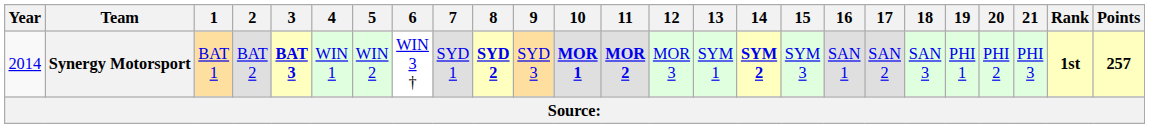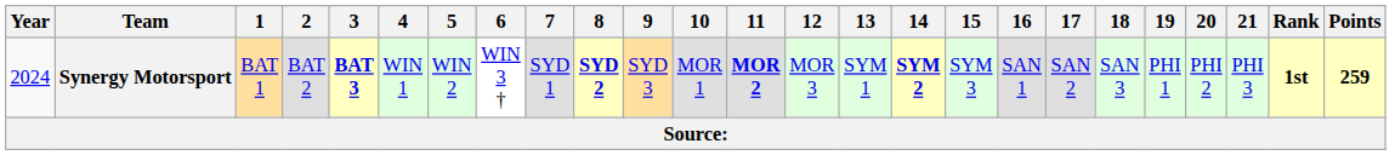 <table class="wikitable" style="text-align:center; font-size:85%">
 <tr>
 <th>Year</th>
 <th>Team</th>
 <th>1</th>
 <th>2</th>
 <th>3</th>
 <th>4</th>
 <th>5</th>
 <th>6</th>
 <th>7</th>
 <th>8</th>
 <th>9</th>
 <th>10</th>
 <th>11</th>
 <th>12</th>
 <th>13</th>
 <th>14</th>
 <th>15</th>
 <th>16</th>
 <th>17</th>
 <th>18</th>
 <th>19</th>
 <th>20</th>
 <th>21</th>
 <th>Rank</th>
 <th>Points</th>
 </tr>
 <tr>
-<td><a href='#'>2014</a></td>
+<td><a href='#'>2024</a></td>
 <th nowrap>Synergy Motorsport</th>
 <td style="background:#FFDF9F;"><a href='#'>BAT<br>1</a><br></td>
 <td style="background:#DFDFDF;"><a href='#'>BAT<br>2</a><br></td>
 <td style="background:#FFFFBF;"><strong><a href='#'>BAT<br>3</a></strong><br></td>
 <td style="background:#DFFFDF;"><a href='#'>WIN<br>1</a><br></td>
 <td style="background:#DFFFDF;"><a href='#'>WIN<br>2</a><br></td>
 <td style="background:#FFFFFF;"><a href='#'>WIN<br>3</a><br>†</td>
 <td style="background:#DFDFDF;"><a href='#'>SYD<br>1</a><br></td>
 <td style="background:#FFFFBF;"><strong><a href='#'>SYD<br>2</a></strong><br></td>
 <td style="background:#FFDF9F;"><a href='#'>SYD<br>3</a><br></td>
-<td style="background:#DFDFDF;"><strong><a href='#'>MOR<br>1</a><br></strong></td>
+<td style="background:#DFDFDF;"><a href='#'>MOR<br>1</a><br></td>
 <td style="background:#DFDFDF;"><strong><a href='#'>MOR<br>2</a><br></strong></td>
 <td style="background:#DFFFDF;"><a href='#'>MOR<br>3</a><br></td>
 <td style="background:#DFFFDF;"><a href='#'>SYM<br>1</a><br></td>
 <td style="background:#FFFFBF;"><strong><a href='#'>SYM<br>2</a></strong><br></td>
 <td style="background:#DFFFDF;"><a href='#'>SYM<br>3</a><br></td>
 <td style="background:#DFDFDF;"><a href='#'>SAN<br>1</a><br></td>
 <td style="background:#DFDFDF;"><a href='#'>SAN<br>2</a><br></td>
 <td style="background:#DFFFDF;"><a href='#'>SAN<br>3</a><br></td>
 <td style="background:#DFFFDF;"><a href='#'>PHI<br>1</a><br></td>
 <td style="background:#DFFFDF;"><a href='#'>PHI<br>2</a><br></td>
 <td style="background:#DFFFDF;"><a href='#'>PHI<br>3</a><br></td>
 <th style="background:#FFFFBF;">1st</th>
-<th style="background:#FFFFBF;">257</th>
+<th style="background:#FFFFBF;">259</th>
 </tr>
 <tr>
 <th colspan="25">Source:</th>
 </tr>
 </table>
